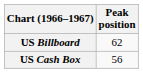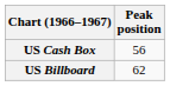 <table class="wikitable sortable plainrowheaders">
 <tr>
 <th>Chart (1966–1967)</th>
 <th>Peak<br>position</th>
 </tr>
 <tr>
+<th scope="row">US <em>Cash Box</em></th>
+<td style="text-align:center;">56</td>
+</tr>
+<tr>
 <th scope="row">US <em>Billboard</em></th>
 <td style="text-align:center;">62</td>
 </tr>
-<tr>
-<th scope="row">US <em>Cash Box</em></th>
-<td style="text-align:center;">56</td>
-</tr>
 </table>
